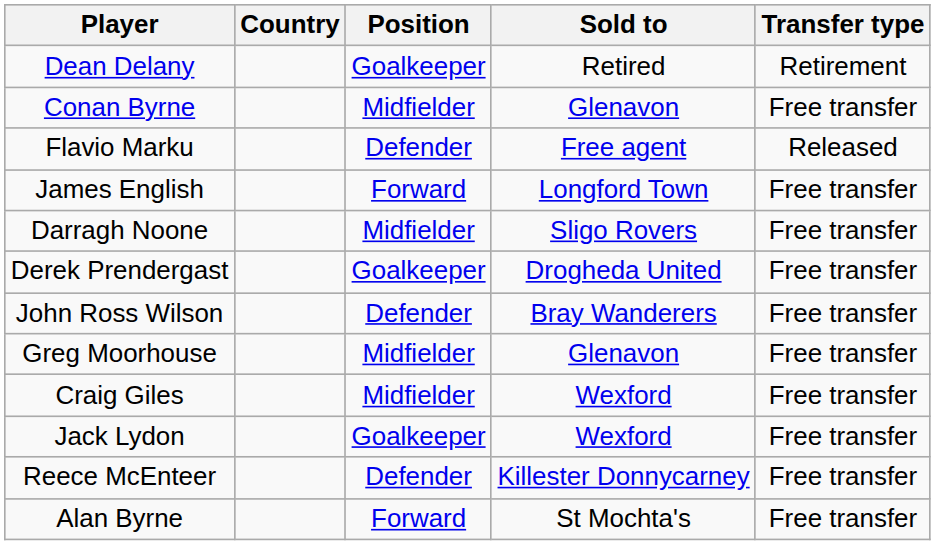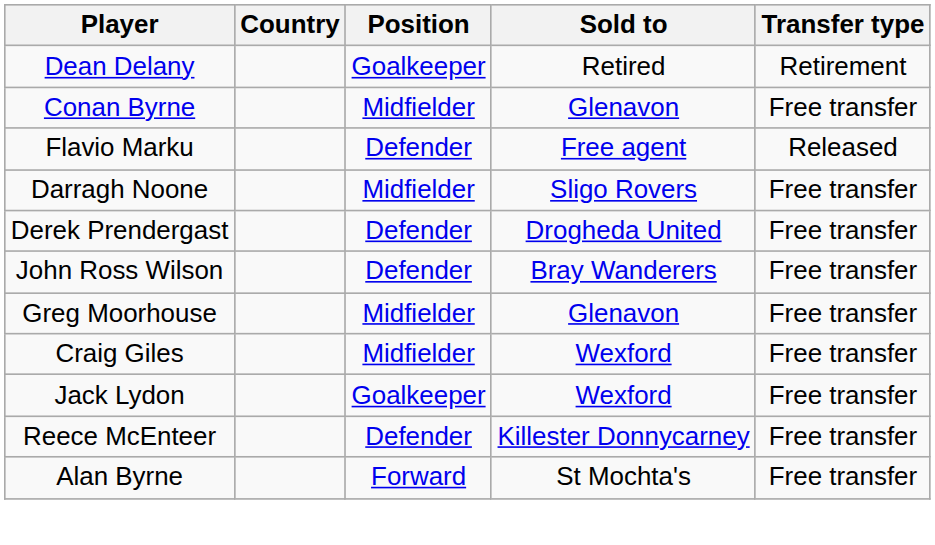 <table class="wikitable" style="text-align:center">
 <tr>
 <th>Player</th>
 <th>Country</th>
 <th>Position</th>
 <th>Sold to</th>
 <th>Transfer type</th>
 </tr>
 <tr>
 <td><a href='#'>Dean Delany</a></td>
 <td></td>
 <td><a href='#'>Goalkeeper</a></td>
 <td>Retired</td>
 <td>Retirement</td>
 </tr>
 <tr>
 <td><a href='#'>Conan Byrne</a></td>
 <td></td>
 <td><a href='#'>Midfielder</a></td>
 <td> <a href='#'>Glenavon</a></td>
 <td>Free transfer</td>
 </tr>
 <tr>
 <td>Flavio Marku</td>
 <td></td>
 <td><a href='#'>Defender</a></td>
 <td><a href='#'>Free agent</a></td>
 <td>Released</td>
 </tr>
 <tr>
-<td>James English</td>
-<td></td>
-<td><a href='#'>Forward</a></td>
-<td> <a href='#'>Longford Town</a></td>
-<td>Free transfer</td>
-</tr>
-<tr>
 <td>Darragh Noone</td>
 <td></td>
 <td><a href='#'>Midfielder</a></td>
 <td> <a href='#'>Sligo Rovers</a></td>
 <td>Free transfer</td>
 </tr>
 <tr>
 <td>Derek Prendergast</td>
 <td></td>
-<td><a href='#'>Goalkeeper</a></td>
+<td><a href='#'>Defender</a></td>
 <td> <a href='#'>Drogheda United</a></td>
 <td>Free transfer</td>
 </tr>
 <tr>
 <td>John Ross Wilson</td>
 <td></td>
 <td><a href='#'>Defender</a></td>
 <td> <a href='#'>Bray Wanderers</a></td>
 <td>Free transfer</td>
 </tr>
 <tr>
 <td>Greg Moorhouse</td>
 <td></td>
 <td><a href='#'>Midfielder</a></td>
 <td> <a href='#'>Glenavon</a></td>
 <td>Free transfer</td>
 </tr>
 <tr>
 <td>Craig Giles</td>
 <td></td>
 <td><a href='#'>Midfielder</a></td>
 <td> <a href='#'>Wexford</a></td>
 <td>Free transfer</td>
 </tr>
 <tr>
 <td>Jack Lydon</td>
 <td></td>
 <td><a href='#'>Goalkeeper</a></td>
 <td> <a href='#'>Wexford</a></td>
 <td>Free transfer</td>
 </tr>
 <tr>
 <td>Reece McEnteer</td>
 <td></td>
 <td><a href='#'>Defender</a></td>
 <td> <a href='#'>Killester Donnycarney</a></td>
 <td>Free transfer</td>
 </tr>
 <tr>
 <td>Alan Byrne</td>
 <td></td>
 <td><a href='#'>Forward</a></td>
 <td> St Mochta's</td>
 <td>Free transfer</td>
 </tr>
 </table>
